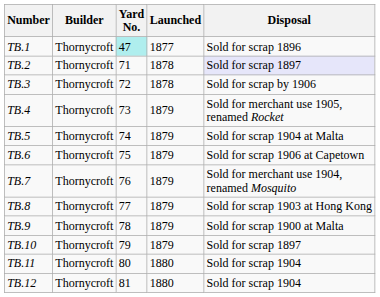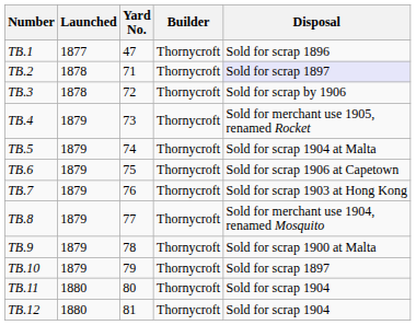 <table class="wikitable">
 <tr>
 <th>Number</th>
+<th>Launched</th>
+<th>Yard <br>No.</th>
 <th>Builder</th>
-<th>Yard <br>No.</th>
-<th>Launched</th>
 <th>Disposal</th>
 </tr>
 <tr>
 <td><em>TB.1</em></td>
+<td>1877</td>
+<td>47</td>
 <td>Thornycroft</td>
-<td style="background: paleturquoise;">47</td>
-<td>1877</td>
 <td>Sold for scrap 1896</td>
 </tr>
 <tr>
 <td><em>TB.2</em></td>
+<td>1878</td>
+<td>71</td>
 <td>Thornycroft</td>
-<td>71</td>
-<td>1878</td>
 <td style="background: lavender;">Sold for scrap 1897</td>
 </tr>
 <tr>
 <td><em>TB.3</em></td>
+<td>1878</td>
+<td>72</td>
 <td>Thornycroft</td>
-<td>72</td>
-<td>1878</td>
 <td>Sold for scrap by 1906</td>
 </tr>
 <tr>
 <td><em>TB.4</em></td>
+<td>1879</td>
+<td>73</td>
 <td>Thornycroft</td>
-<td>73</td>
-<td>1879</td>
 <td>Sold for merchant use 1905,<br>renamed <em>Rocket</em></td>
 </tr>
 <tr>
 <td><em>TB.5</em></td>
+<td>1879</td>
+<td>74</td>
 <td>Thornycroft</td>
-<td>74</td>
-<td>1879</td>
 <td>Sold for scrap 1904 at Malta</td>
 </tr>
 <tr>
 <td><em>TB.6</em></td>
+<td>1879</td>
+<td>75</td>
 <td>Thornycroft</td>
-<td>75</td>
-<td>1879</td>
 <td>Sold for scrap 1906 at Capetown</td>
 </tr>
 <tr>
 <td><em>TB.7</em></td>
+<td>1879</td>
+<td>76</td>
 <td>Thornycroft</td>
-<td>76</td>
+<td>Sold for scrap 1903 at Hong Kong</td>
+</tr>
+<tr>
+<td><em>TB.8</em></td>
 <td>1879</td>
+<td>77</td>
+<td>Thornycroft</td>
 <td>Sold for merchant use 1904,<br>renamed <em>Mosquito</em></td>
 </tr>
 <tr>
-<td><em>TB.8</em></td>
+<td><em>TB.9</em></td>
+<td>1879</td>
+<td>78</td>
 <td>Thornycroft</td>
-<td>77</td>
-<td>1879</td>
-<td>Sold for scrap 1903 at Hong Kong</td>
-</tr>
-<tr>
-<td><em>TB.9</em></td>
-<td>Thornycroft</td>
-<td>78</td>
-<td>1879</td>
 <td>Sold for scrap 1900 at Malta</td>
 </tr>
 <tr>
 <td><em>TB.10</em></td>
+<td>1879</td>
+<td>79</td>
 <td>Thornycroft</td>
-<td>79</td>
-<td>1879</td>
 <td>Sold for scrap 1897</td>
 </tr>
 <tr>
 <td><em>TB.11</em></td>
+<td>1880</td>
+<td>80</td>
 <td>Thornycroft</td>
-<td>80</td>
-<td>1880</td>
 <td>Sold for scrap 1904</td>
 </tr>
 <tr>
 <td><em>TB.12</em></td>
+<td>1880</td>
+<td>81</td>
 <td>Thornycroft</td>
-<td>81</td>
-<td>1880</td>
 <td>Sold for scrap 1904</td>
 </tr>
 </table>
